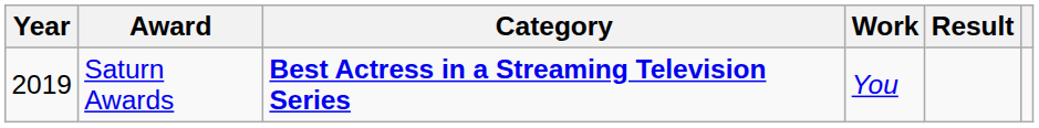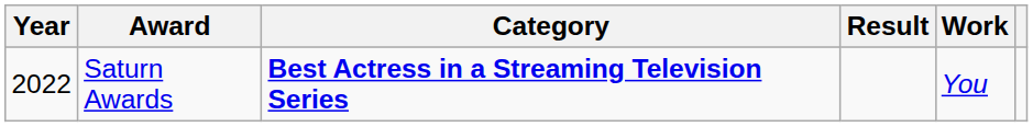 <table class="wikitable plainrowheaders">
 <tr>
 <th>Year</th>
 <th>Award</th>
 <th>Category</th>
+<th>Result</th>
 <th>Work</th>
-<th>Result</th>
 <th class="unsortable"></th>
 </tr>
 <tr>
-<td>2019</td>
+<td>2022</td>
 <td><a href='#'>Saturn Awards</a></td>
 <td><strong><a href='#'>Best Actress in a Streaming Television Series</a></strong></td>
+<td></td>
 <td><em><a href='#'>You</a></em></td>
-<td></td>
 <td style="text-align:center;"></td>
 </tr>
 </table>
